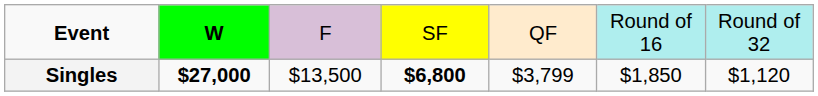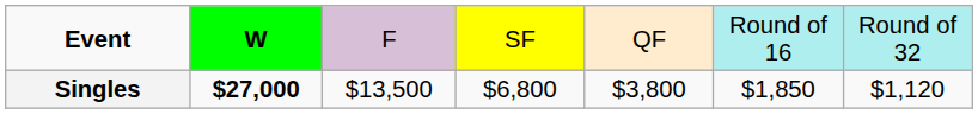 <table class=wikitable style=font-size:95%;text-align:center>
 <tr>
 <td style="width:130px"><strong>Event</strong></td>
 <td style="width:85px; background:lime"><strong>W</strong></td>
 <td style="width:85px; background:thistle">F</td>
 <td style="width:85px; background:#ffff00">SF</td>
 <td style="width:85px; background:#ffebcd">QF</td>
 <td style="width:85px; background:#afeeee">Round of 16</td>
 <td style="width:85px; background:#afeeee">Round of 32</td>
 </tr>
 <tr>
 <th style=background:#f3f3f3>Singles</th>
 <td><strong>$27,000</strong></td>
 <td>$13,500</td>
-<td><strong>$6,800</strong></td>
-<td>$3,799</td>
+<td>$6,800</td>
+<td>$3,800</td>
 <td>$1,850</td>
 <td>$1,120</td>
 </tr>
 </table>
